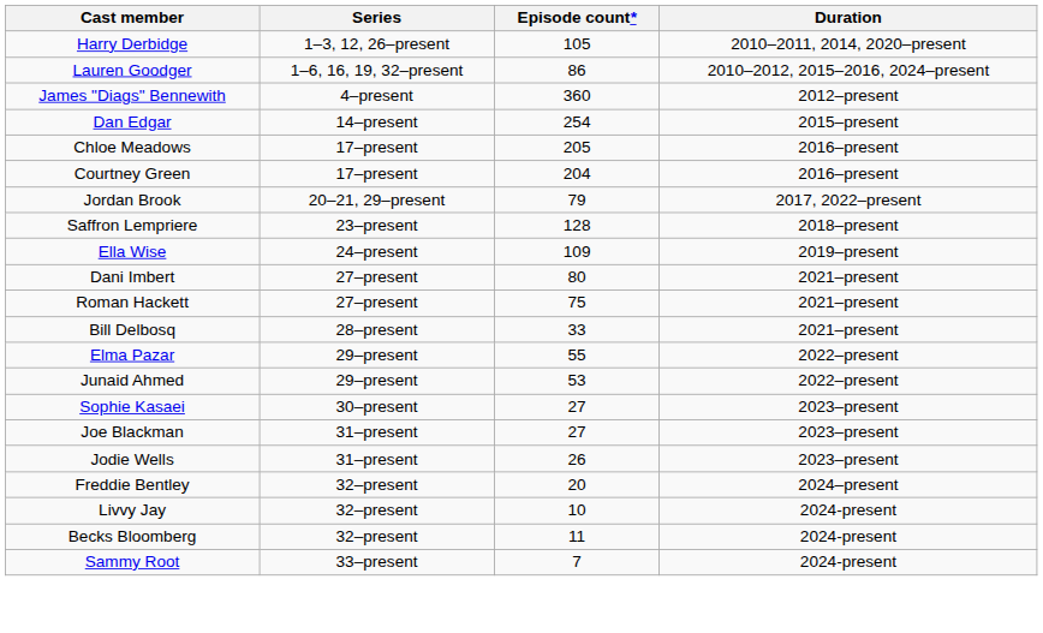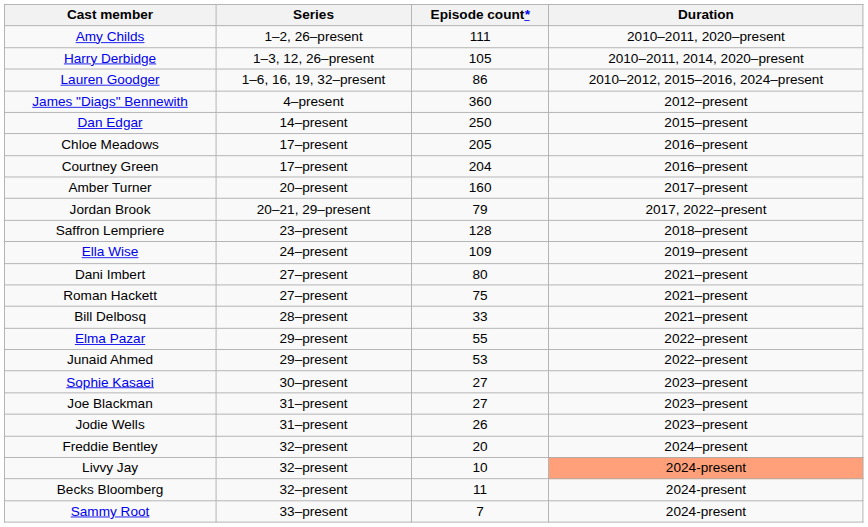 <table class="wikitable sortable" style="text-align:center; width:80%;">
 <tr>
 <th>Cast member</th>
 <th>Series</th>
 <th>Episode count<em><a href='#'>*</a></em></th>
 <th>Duration</th>
+</tr>
+<tr>
+<td><a href='#'>Amy Childs</a></td>
+<td>1–2, 26–present</td>
+<td>111</td>
+<td>2010–2011, 2020–present</td>
 </tr>
 <tr>
 <td><a href='#'>Harry Derbidge</a></td>
 <td>1–3, 12, 26–present</td>
 <td>105</td>
 <td>2010–2011, 2014, 2020–present</td>
 </tr>
 <tr>
 <td><a href='#'>Lauren Goodger</a></td>
 <td>1–6, 16, 19, 32–present</td>
 <td>86</td>
 <td>2010–2012, 2015–2016, 2024–present</td>
 </tr>
 <tr>
 <td><a href='#'>James "Diags" Bennewith</a></td>
 <td>4–present</td>
 <td>360</td>
 <td>2012–present</td>
 </tr>
 <tr>
 <td><a href='#'>Dan Edgar</a></td>
 <td>14–present</td>
-<td>254</td>
+<td>250</td>
 <td>2015–present</td>
 </tr>
 <tr>
 <td>Chloe Meadows</td>
 <td>17–present</td>
 <td>205</td>
 <td>2016–present</td>
 </tr>
 <tr>
 <td>Courtney Green</td>
 <td>17–present</td>
 <td>204</td>
 <td>2016–present</td>
+</tr>
+<tr>
+<td>Amber Turner</td>
+<td>20–present</td>
+<td>160</td>
+<td>2017–present</td>
 </tr>
 <tr>
 <td>Jordan Brook</td>
 <td>20–21, 29–present</td>
 <td>79</td>
 <td>2017, 2022–present</td>
 </tr>
 <tr>
 <td>Saffron Lempriere</td>
 <td>23–present</td>
 <td>128</td>
 <td>2018–present</td>
 </tr>
 <tr>
 <td><a href='#'>Ella Wise</a></td>
 <td>24–present</td>
 <td>109</td>
 <td>2019–present</td>
 </tr>
 <tr>
 <td>Dani Imbert</td>
 <td>27–present</td>
 <td>80</td>
 <td>2021–present</td>
 </tr>
 <tr>
 <td>Roman Hackett</td>
 <td>27–present</td>
 <td>75</td>
 <td>2021–present</td>
 </tr>
 <tr>
 <td>Bill Delbosq</td>
 <td>28–present</td>
 <td>33</td>
 <td>2021–present</td>
 </tr>
 <tr>
 <td><a href='#'>Elma Pazar</a></td>
 <td>29–present</td>
 <td>55</td>
 <td>2022–present</td>
 </tr>
 <tr>
 <td>Junaid Ahmed</td>
 <td>29–present</td>
 <td>53</td>
 <td>2022–present</td>
 </tr>
 <tr>
 <td><a href='#'>Sophie Kasaei</a></td>
 <td>30–present</td>
 <td>27</td>
 <td>2023–present</td>
 </tr>
 <tr>
 <td>Joe Blackman</td>
 <td>31–present</td>
 <td>27</td>
 <td>2023–present</td>
 </tr>
 <tr>
 <td>Jodie Wells</td>
 <td>31–present</td>
 <td>26</td>
 <td>2023–present</td>
 </tr>
 <tr>
 <td>Freddie Bentley</td>
 <td>32–present</td>
 <td>20</td>
 <td>2024–present</td>
 </tr>
 <tr>
 <td>Livvy Jay</td>
 <td>32–present</td>
 <td>10</td>
-<td>2024-present</td>
+<td style="background: lightsalmon;">2024-present</td>
 </tr>
 <tr>
 <td>Becks Bloomberg</td>
 <td>32–present</td>
 <td>11</td>
 <td>2024-present</td>
 </tr>
 <tr>
 <td><a href='#'>Sammy Root</a></td>
 <td>33–present</td>
 <td>7</td>
 <td>2024-present</td>
 </tr>
 </table>
